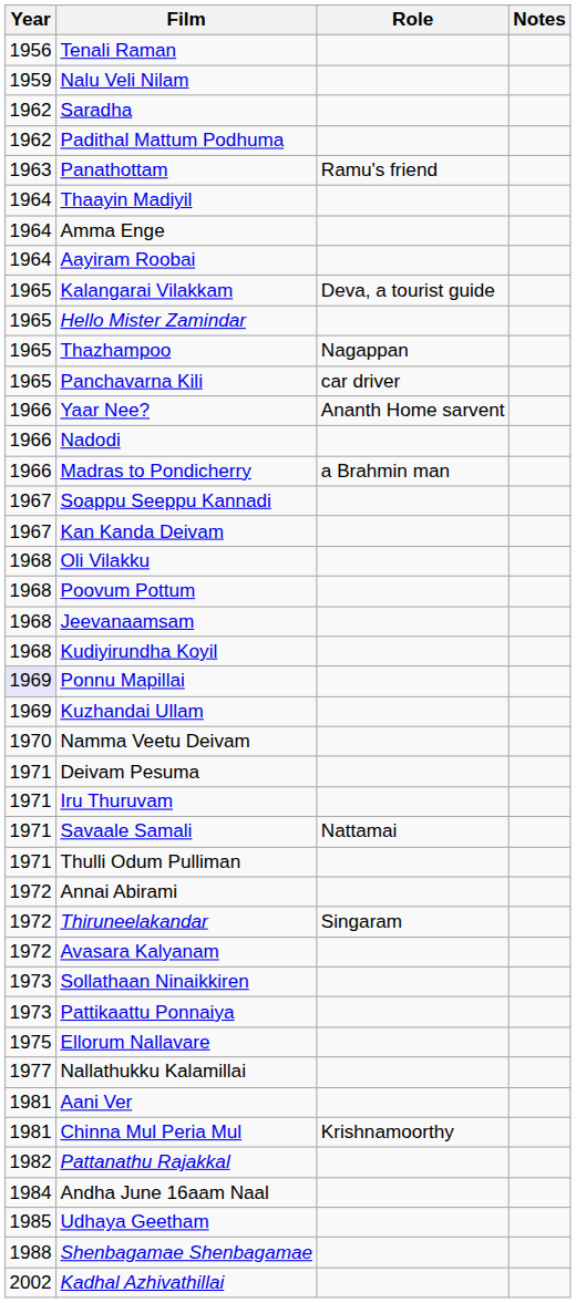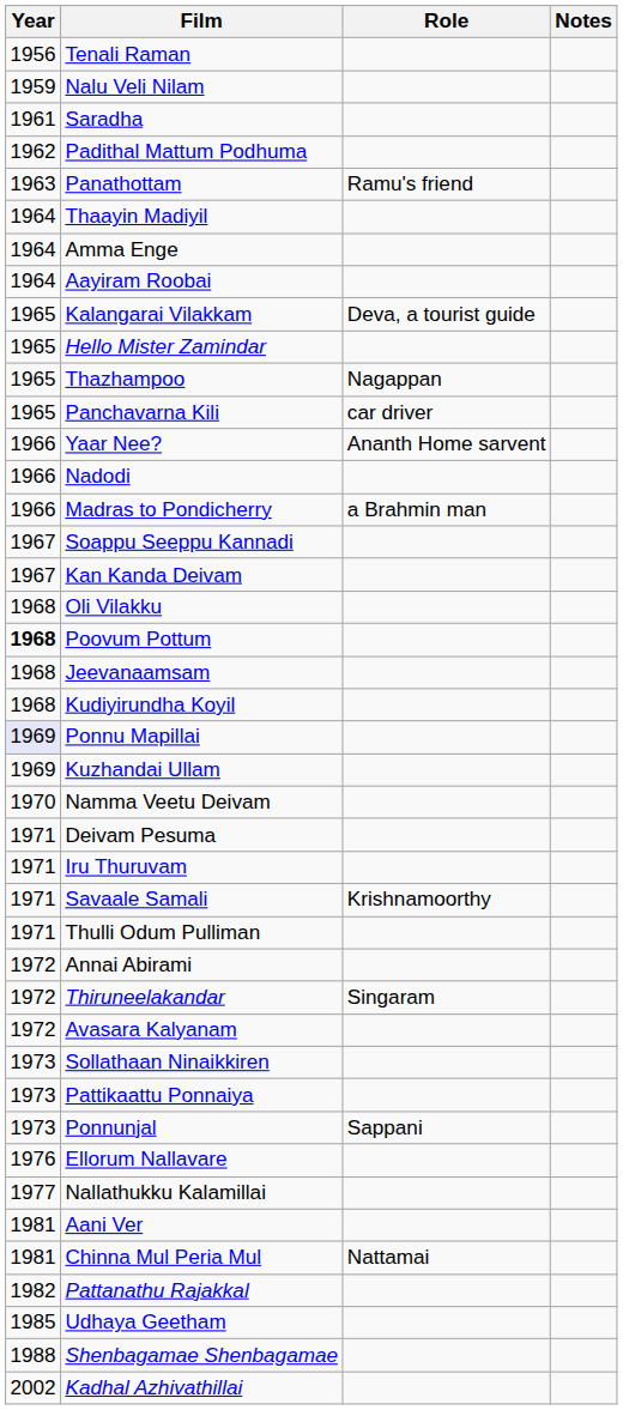 <table class="wikitable sortable">
 <tr>
 <th>Year</th>
 <th>Film</th>
 <th>Role</th>
 <th>Notes</th>
 </tr>
 <tr>
 <td>1956</td>
 <td><a href='#'>Tenali Raman</a></td>
 <td></td>
 <td></td>
 </tr>
 <tr>
 <td>1959</td>
 <td><a href='#'>Nalu Veli Nilam</a></td>
 <td></td>
 <td></td>
 </tr>
 <tr>
-<td>1962</td>
+<td>1961</td>
 <td><a href='#'>Saradha</a></td>
 <td></td>
 <td></td>
 </tr>
 <tr>
 <td>1962</td>
 <td><a href='#'>Padithal Mattum Podhuma</a></td>
 <td></td>
 <td></td>
 </tr>
 <tr>
 <td>1963</td>
 <td><a href='#'>Panathottam</a></td>
 <td>Ramu's friend</td>
 <td></td>
 </tr>
 <tr>
 <td>1964</td>
 <td><a href='#'>Thaayin Madiyil</a></td>
 <td></td>
 <td></td>
 </tr>
 <tr>
 <td>1964</td>
 <td>Amma Enge</td>
 <td></td>
 <td></td>
 </tr>
 <tr>
 <td>1964</td>
 <td><a href='#'>Aayiram Roobai</a></td>
 <td></td>
 <td></td>
 </tr>
 <tr>
 <td>1965</td>
 <td><a href='#'>Kalangarai Vilakkam</a></td>
 <td>Deva, a tourist guide</td>
 <td></td>
 </tr>
 <tr>
 <td>1965</td>
 <td><em><a href='#'>Hello Mister Zamindar</a></em></td>
 <td></td>
 <td></td>
 </tr>
 <tr>
 <td>1965</td>
 <td><a href='#'>Thazhampoo</a></td>
 <td>Nagappan</td>
 <td></td>
 </tr>
 <tr>
 <td>1965</td>
 <td><a href='#'>Panchavarna Kili</a></td>
 <td>car driver</td>
 <td></td>
 </tr>
 <tr>
 <td>1966</td>
 <td><a href='#'>Yaar Nee?</a></td>
 <td>Ananth Home sarvent</td>
 <td></td>
 </tr>
 <tr>
 <td>1966</td>
 <td><a href='#'>Nadodi</a></td>
 <td></td>
 <td></td>
 </tr>
 <tr>
 <td>1966</td>
 <td><a href='#'>Madras to Pondicherry</a></td>
 <td>a Brahmin man</td>
 <td></td>
 </tr>
 <tr>
 <td>1967</td>
 <td><a href='#'>Soappu Seeppu Kannadi</a></td>
 <td></td>
 <td></td>
 </tr>
 <tr>
 <td>1967</td>
 <td><a href='#'>Kan Kanda Deivam</a></td>
 <td></td>
 <td></td>
 </tr>
 <tr>
 <td>1968</td>
 <td><a href='#'>Oli Vilakku</a></td>
 <td></td>
 <td></td>
 </tr>
 <tr>
-<td>1968</td>
+<td><strong>1968</strong></td>
 <td><a href='#'>Poovum Pottum</a></td>
 <td></td>
 <td></td>
 </tr>
 <tr>
 <td>1968</td>
 <td><a href='#'>Jeevanaamsam</a></td>
 <td></td>
 <td></td>
 </tr>
 <tr>
 <td>1968</td>
 <td><a href='#'>Kudiyirundha Koyil</a></td>
 <td></td>
 <td></td>
 </tr>
 <tr>
 <td style="background: lavender;">1969</td>
 <td><a href='#'>Ponnu Mapillai</a></td>
 <td></td>
 <td></td>
 </tr>
 <tr>
 <td>1969</td>
 <td><a href='#'>Kuzhandai Ullam</a></td>
 <td></td>
 <td></td>
 </tr>
 <tr>
 <td>1970</td>
 <td>Namma Veetu Deivam</td>
 <td></td>
 <td></td>
 </tr>
 <tr>
 <td>1971</td>
 <td>Deivam Pesuma</td>
 <td></td>
 <td></td>
 </tr>
 <tr>
 <td>1971</td>
 <td><a href='#'>Iru Thuruvam</a></td>
 <td></td>
 <td></td>
 </tr>
 <tr>
 <td>1971</td>
 <td><a href='#'>Savaale Samali</a></td>
-<td>Nattamai</td>
+<td>Krishnamoorthy</td>
 <td></td>
 </tr>
 <tr>
 <td>1971</td>
 <td>Thulli Odum Pulliman</td>
 <td></td>
 <td></td>
 </tr>
 <tr>
 <td>1972</td>
 <td>Annai Abirami</td>
 <td></td>
 <td></td>
 </tr>
 <tr>
 <td>1972</td>
 <td><em><a href='#'>Thiruneelakandar</a></em></td>
 <td>Singaram</td>
 <td></td>
 </tr>
 <tr>
 <td>1972</td>
 <td><a href='#'>Avasara Kalyanam</a></td>
 <td></td>
 <td></td>
 </tr>
 <tr>
 <td>1973</td>
 <td><a href='#'>Sollathaan Ninaikkiren</a></td>
 <td></td>
 <td></td>
 </tr>
 <tr>
 <td>1973</td>
 <td><a href='#'>Pattikaattu Ponnaiya</a></td>
 <td></td>
 <td></td>
 </tr>
 <tr>
-<td>1975</td>
+<td>1973</td>
+<td><a href='#'>Ponnunjal</a></td>
+<td>Sappani</td>
+<td></td>
+</tr>
+<tr>
+<td>1976</td>
 <td><a href='#'>Ellorum Nallavare</a></td>
 <td></td>
 <td></td>
 </tr>
 <tr>
 <td>1977</td>
 <td>Nallathukku Kalamillai</td>
 <td></td>
 <td></td>
 </tr>
 <tr>
 <td>1981</td>
 <td><a href='#'>Aani Ver</a></td>
 <td></td>
 <td></td>
 </tr>
 <tr>
 <td>1981</td>
 <td><a href='#'>Chinna Mul Peria Mul</a></td>
-<td>Krishnamoorthy</td>
+<td>Nattamai</td>
 <td></td>
 </tr>
 <tr>
 <td>1982</td>
 <td><em><a href='#'>Pattanathu Rajakkal</a></em></td>
-<td></td>
-<td></td>
-</tr>
-<tr>
-<td>1984</td>
-<td>Andha June 16aam Naal</td>
 <td></td>
 <td></td>
 </tr>
 <tr>
 <td>1985</td>
 <td><a href='#'>Udhaya Geetham</a></td>
 <td></td>
 <td></td>
 </tr>
 <tr>
 <td>1988</td>
 <td><em><a href='#'>Shenbagamae Shenbagamae</a></em></td>
 <td></td>
 <td></td>
 </tr>
 <tr>
 <td>2002</td>
 <td><em><a href='#'>Kadhal Azhivathillai</a></em></td>
 <td></td>
 <td></td>
 </tr>
 </table>
